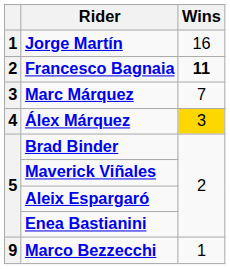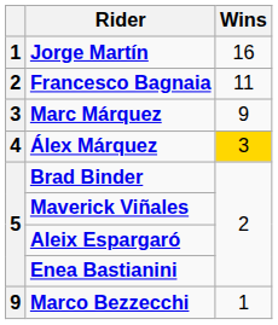 <table class="wikitable" style="text-align:center">
 <tr>
 <th></th>
 <th>Rider</th>
 <th>Wins</th>
 </tr>
 <tr>
 <th>1</th>
 <td align=left> <strong><a href='#'>Jorge Martín</a></strong></td>
 <td>16</td>
 </tr>
 <tr>
 <th>2</th>
 <td align=left> <strong><a href='#'>Francesco Bagnaia</a></strong></td>
-<td><strong>11</strong></td>
+<td>11</td>
 </tr>
 <tr>
 <th>3</th>
 <td align="left"> <strong><a href='#'>Marc Márquez</a></strong></td>
-<td>7</td>
+<td>9</td>
 </tr>
 <tr>
 <th>4</th>
 <td align=left> <strong><a href='#'>Álex Márquez</a></strong></td>
 <td style="background: gold;">3</td>
 </tr>
 <tr>
 <th rowspan=4>5</th>
 <td align=left> <strong><a href='#'>Brad Binder</a></strong></td>
 <td rowspan=4>2</td>
 </tr>
 <tr>
 <td align=left> <strong><a href='#'>Maverick Viñales</a></strong></td>
 </tr>
 <tr>
 <td align=left> <strong><a href='#'>Aleix Espargaró</a></strong></td>
 </tr>
 <tr>
 <td align=left> <strong><a href='#'>Enea Bastianini</a></strong></td>
 </tr>
 <tr>
 <th>9</th>
 <td align=left> <strong><a href='#'>Marco Bezzecchi</a></strong></td>
 <td>1</td>
 </tr>
 </table>
